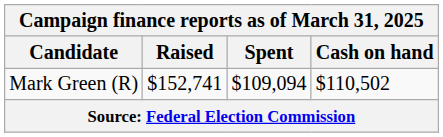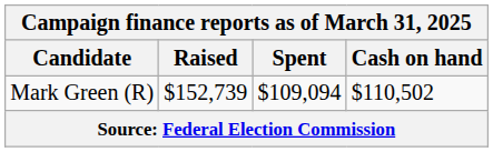 <table class="wikitable sortable">
 <tr>
 <th colspan=4>Campaign finance reports as of March 31, 2025</th>
 </tr>
 <tr style="text-align:center;">
 <th>Candidate</th>
 <th>Raised</th>
 <th>Spent</th>
 <th>Cash on hand</th>
 </tr>
 <tr>
 <td>Mark Green (R)</td>
-<td>$152,741</td>
+<td>$152,739</td>
 <td>$109,094</td>
 <td>$110,502</td>
 </tr>
 <tr>
 <th colspan="4"><small>Source: <a href='#'>Federal Election Commission</a></small></th>
 </tr>
 </table>
